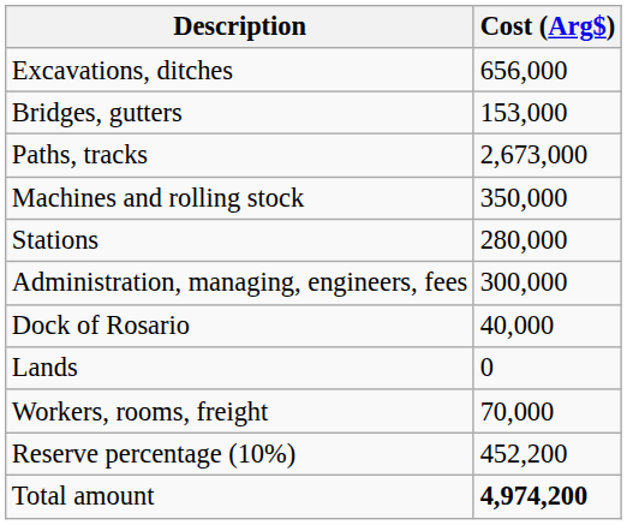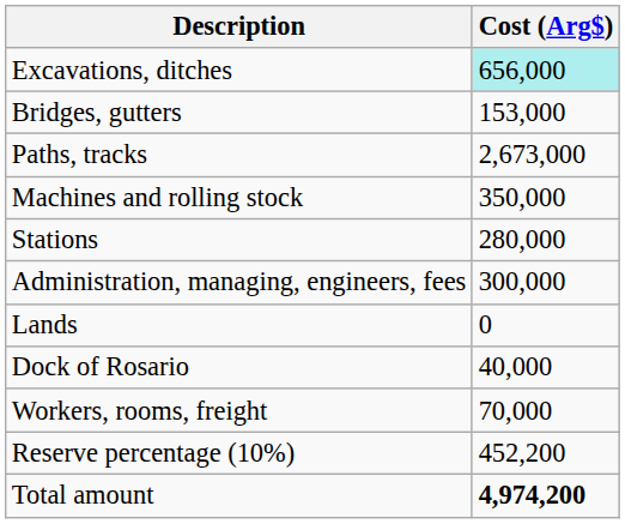 <table class="wikitable">
 <tr>
 <th>Description</th>
 <th>Cost (<a href='#'>Arg$</a>)</th>
 </tr>
 <tr>
 <td>Excavations, ditches</td>
-<td>656,000</td>
+<td style="background: paleturquoise;">656,000</td>
 </tr>
 <tr>
 <td>Bridges, gutters</td>
 <td>153,000</td>
 </tr>
 <tr>
 <td>Paths, tracks</td>
 <td>2,673,000</td>
 </tr>
 <tr>
 <td>Machines and rolling stock</td>
 <td>350,000</td>
 </tr>
 <tr>
 <td>Stations</td>
 <td>280,000</td>
 </tr>
 <tr>
 <td>Administration, managing, engineers, fees</td>
 <td>300,000</td>
 </tr>
 <tr>
+<td>Lands</td>
+<td>0</td>
+</tr>
+<tr>
 <td>Dock of Rosario</td>
 <td>40,000</td>
-</tr>
-<tr>
-<td>Lands</td>
-<td>0</td>
 </tr>
 <tr>
 <td>Workers, rooms, freight</td>
 <td>70,000</td>
 </tr>
 <tr>
 <td>Reserve percentage (10%)</td>
 <td>452,200</td>
 </tr>
 <tr>
 <td>Total amount</td>
 <td><strong>4,974,200</strong></td>
 </tr>
 </table>
